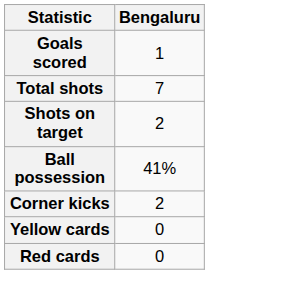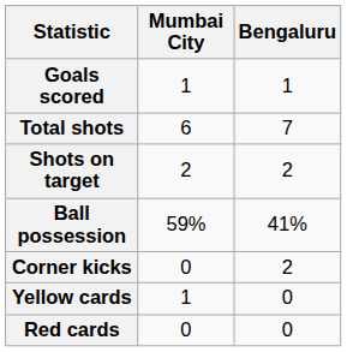 <table class="wikitable plainrowheaders" style="text-align:center">
 <tr>
 <th scope="col" style="width:100px">Statistic</th>
+<th scope="col" style="width:70px">Mumbai City</th>
 <th scope="col" style="width:70px">Bengaluru</th>
 </tr>
 <tr>
 <th scope="row">Goals scored</th>
 <td>1</td>
+<td>1</td>
 </tr>
 <tr>
 <th scope="row">Total shots</th>
+<td>6</td>
 <td>7</td>
 </tr>
 <tr>
 <th scope="row">Shots on target</th>
 <td>2</td>
+<td>2</td>
 </tr>
 <tr>
 <th scope="row">Ball possession</th>
+<td>59%</td>
 <td>41%</td>
 </tr>
 <tr>
 <th scope="row">Corner kicks</th>
+<td>0</td>
 <td>2</td>
 </tr>
 <tr>
 <th scope="row">Yellow cards</th>
+<td>1</td>
 <td>0</td>
 </tr>
 <tr>
 <th scope="row">Red cards</th>
 <td>0</td>
+<td>0</td>
 </tr>
 </table>
